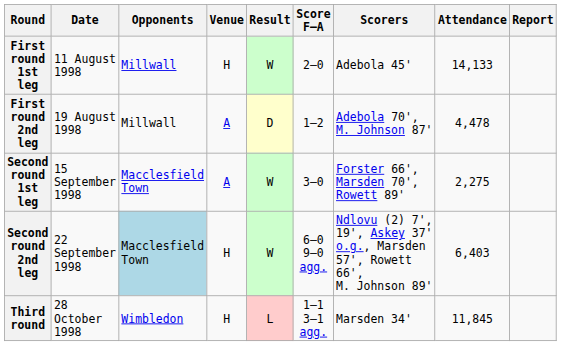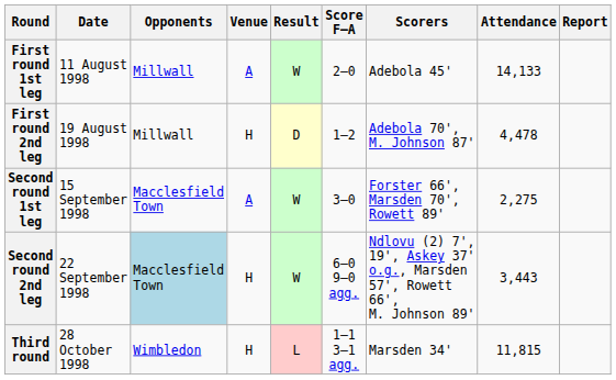 <table class="wikitable plainrowheaders" style="text-align:center">
 <tr>
 <th scope="col">Round</th>
 <th scope="col">Date</th>
 <th scope="col">Opponents</th>
 <th scope="col">Venue</th>
 <th scope="col">Result</th>
 <th scope="col">Score<br>F–A</th>
 <th scope="col">Scorers</th>
 <th scope="col">Attendance</th>
 <th scope="col">Report</th>
 </tr>
 <tr>
 <th scope="row">First round 1st leg</th>
 <td align="left">11 August 1998</td>
 <td align="left"><a href='#'>Millwall</a></td>
-<td>H</td>
+<td><a href='#'>A</a></td>
 <td style="background:#cfc">W</td>
 <td>2–0</td>
 <td align="left">Adebola 45'</td>
 <td>14,133</td>
 <td></td>
 </tr>
 <tr>
 <th scope="row">First round 2nd leg</th>
 <td align="left">19 August 1998</td>
 <td align="left">Millwall</td>
-<td><a href='#'>A</a></td>
+<td>H</td>
 <td style="background:#ffc">D</td>
 <td>1–2</td>
 <td align="left"><a href='#'>Adebola</a> 70', <a href='#'>M. Johnson</a> 87'</td>
 <td>4,478</td>
 <td></td>
 </tr>
 <tr>
 <th scope="row">Second round 1st leg</th>
 <td align="left">15 September 1998</td>
 <td align="left"><a href='#'>Macclesfield Town</a></td>
 <td><a href='#'>A</a></td>
 <td style="background:#cfc">W</td>
 <td>3–0</td>
 <td align="left"><a href='#'>Forster</a> 66', <a href='#'>Marsden</a> 70', <a href='#'>Rowett</a> 89'</td>
 <td>2,275</td>
 <td></td>
 </tr>
 <tr>
 <th scope="row">Second round 2nd leg</th>
 <td align="left">22 September 1998</td>
 <td align="left" style="background: lightblue;">Macclesfield Town</td>
 <td>H</td>
 <td style="background:#cfc">W</td>
 <td>6–0<br>9–0 <a href='#'>agg.</a></td>
 <td align="left"><a href='#'>Ndlovu</a> (2) 7', 19', <a href='#'>Askey</a> 37' <a href='#'>o.g.</a>, Marsden 57', Rowett 66', M. Johnson 89'</td>
-<td>6,403</td>
+<td>3,443</td>
 <td></td>
 </tr>
 <tr>
 <th scope="row">Third round</th>
 <td align="left">28 October 1998</td>
 <td align="left"><a href='#'>Wimbledon</a></td>
 <td>H</td>
 <td style="background:#fcc">L</td>
 <td>1–1<br>3–1 <a href='#'>agg.</a></td>
 <td align="left">Marsden 34'</td>
-<td>11,845</td>
+<td>11,815</td>
 <td></td>
 </tr>
 </table>
